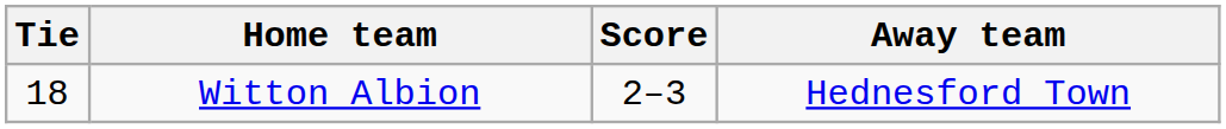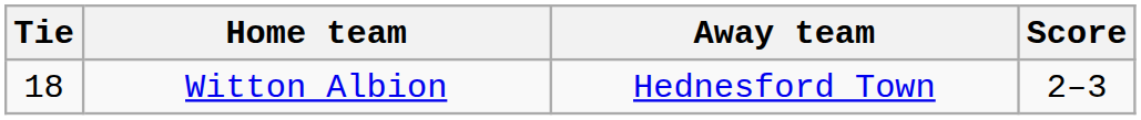 <table class="wikitable" style="text-align:center;">
 <tr>
 <th width=20>Tie</th>
 <th width=175>Home team</th>
+<th width=175>Away team</th>
 <th width=20>Score</th>
-<th width=175>Away team</th>
 </tr>
 <tr>
 <td>18</td>
 <td><a href='#'>Witton Albion</a></td>
+<td><a href='#'>Hednesford Town</a></td>
 <td>2–3</td>
-<td><a href='#'>Hednesford Town</a></td>
 </tr>
 </table>
